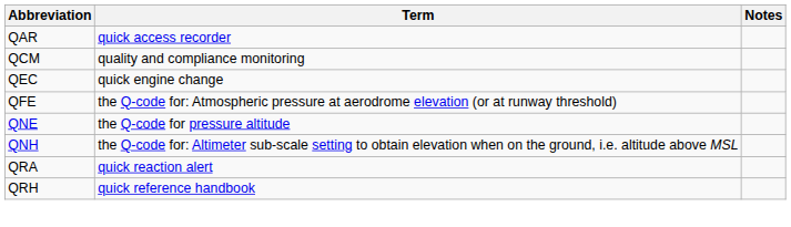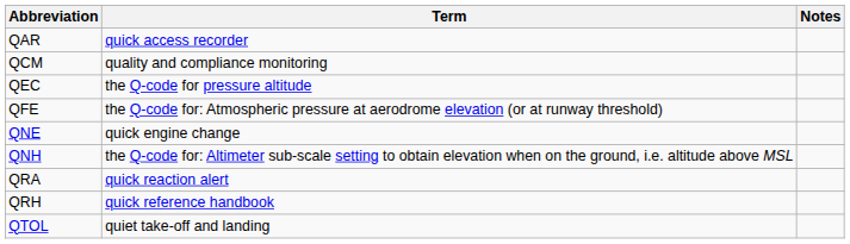 <table class="wikitable">
 <tr>
 <th>Abbreviation</th>
 <th>Term</th>
 <th>Notes</th>
 </tr>
 <tr>
 <td>QAR</td>
 <td><a href='#'>quick access recorder</a></td>
 <td></td>
 </tr>
 <tr>
 <td>QCM</td>
 <td>quality and compliance monitoring</td>
 <td></td>
 </tr>
 <tr>
 <td>QEC</td>
-<td>quick engine change</td>
+<td>the <a href='#'>Q-code</a> for <a href='#'>pressure altitude</a></td>
 <td></td>
 </tr>
 <tr>
 <td>QFE</td>
 <td>the <a href='#'>Q-code</a> for: Atmospheric pressure at aerodrome <a href='#'>elevation</a> (or at runway threshold)</td>
 <td></td>
 </tr>
 <tr>
 <td><a href='#'>QNE</a></td>
-<td>the <a href='#'>Q-code</a> for <a href='#'>pressure altitude</a></td>
+<td>quick engine change</td>
 <td></td>
 </tr>
 <tr>
 <td><a href='#'>QNH</a></td>
 <td>the <a href='#'>Q-code</a> for: <a href='#'>Altimeter</a> sub-scale <a href='#'>setting</a> to obtain elevation when on the ground, i.e. altitude above <em>MSL</em></td>
 <td></td>
 </tr>
 <tr>
 <td>QRA</td>
 <td><a href='#'>quick reaction alert</a></td>
 <td></td>
 </tr>
 <tr>
 <td>QRH</td>
 <td><a href='#'>quick reference handbook</a></td>
 <td></td>
 </tr>
+<tr>
+<td><a href='#'>QTOL</a></td>
+<td>quiet take-off and landing</td>
+<td></td>
+</tr>
 </table>
